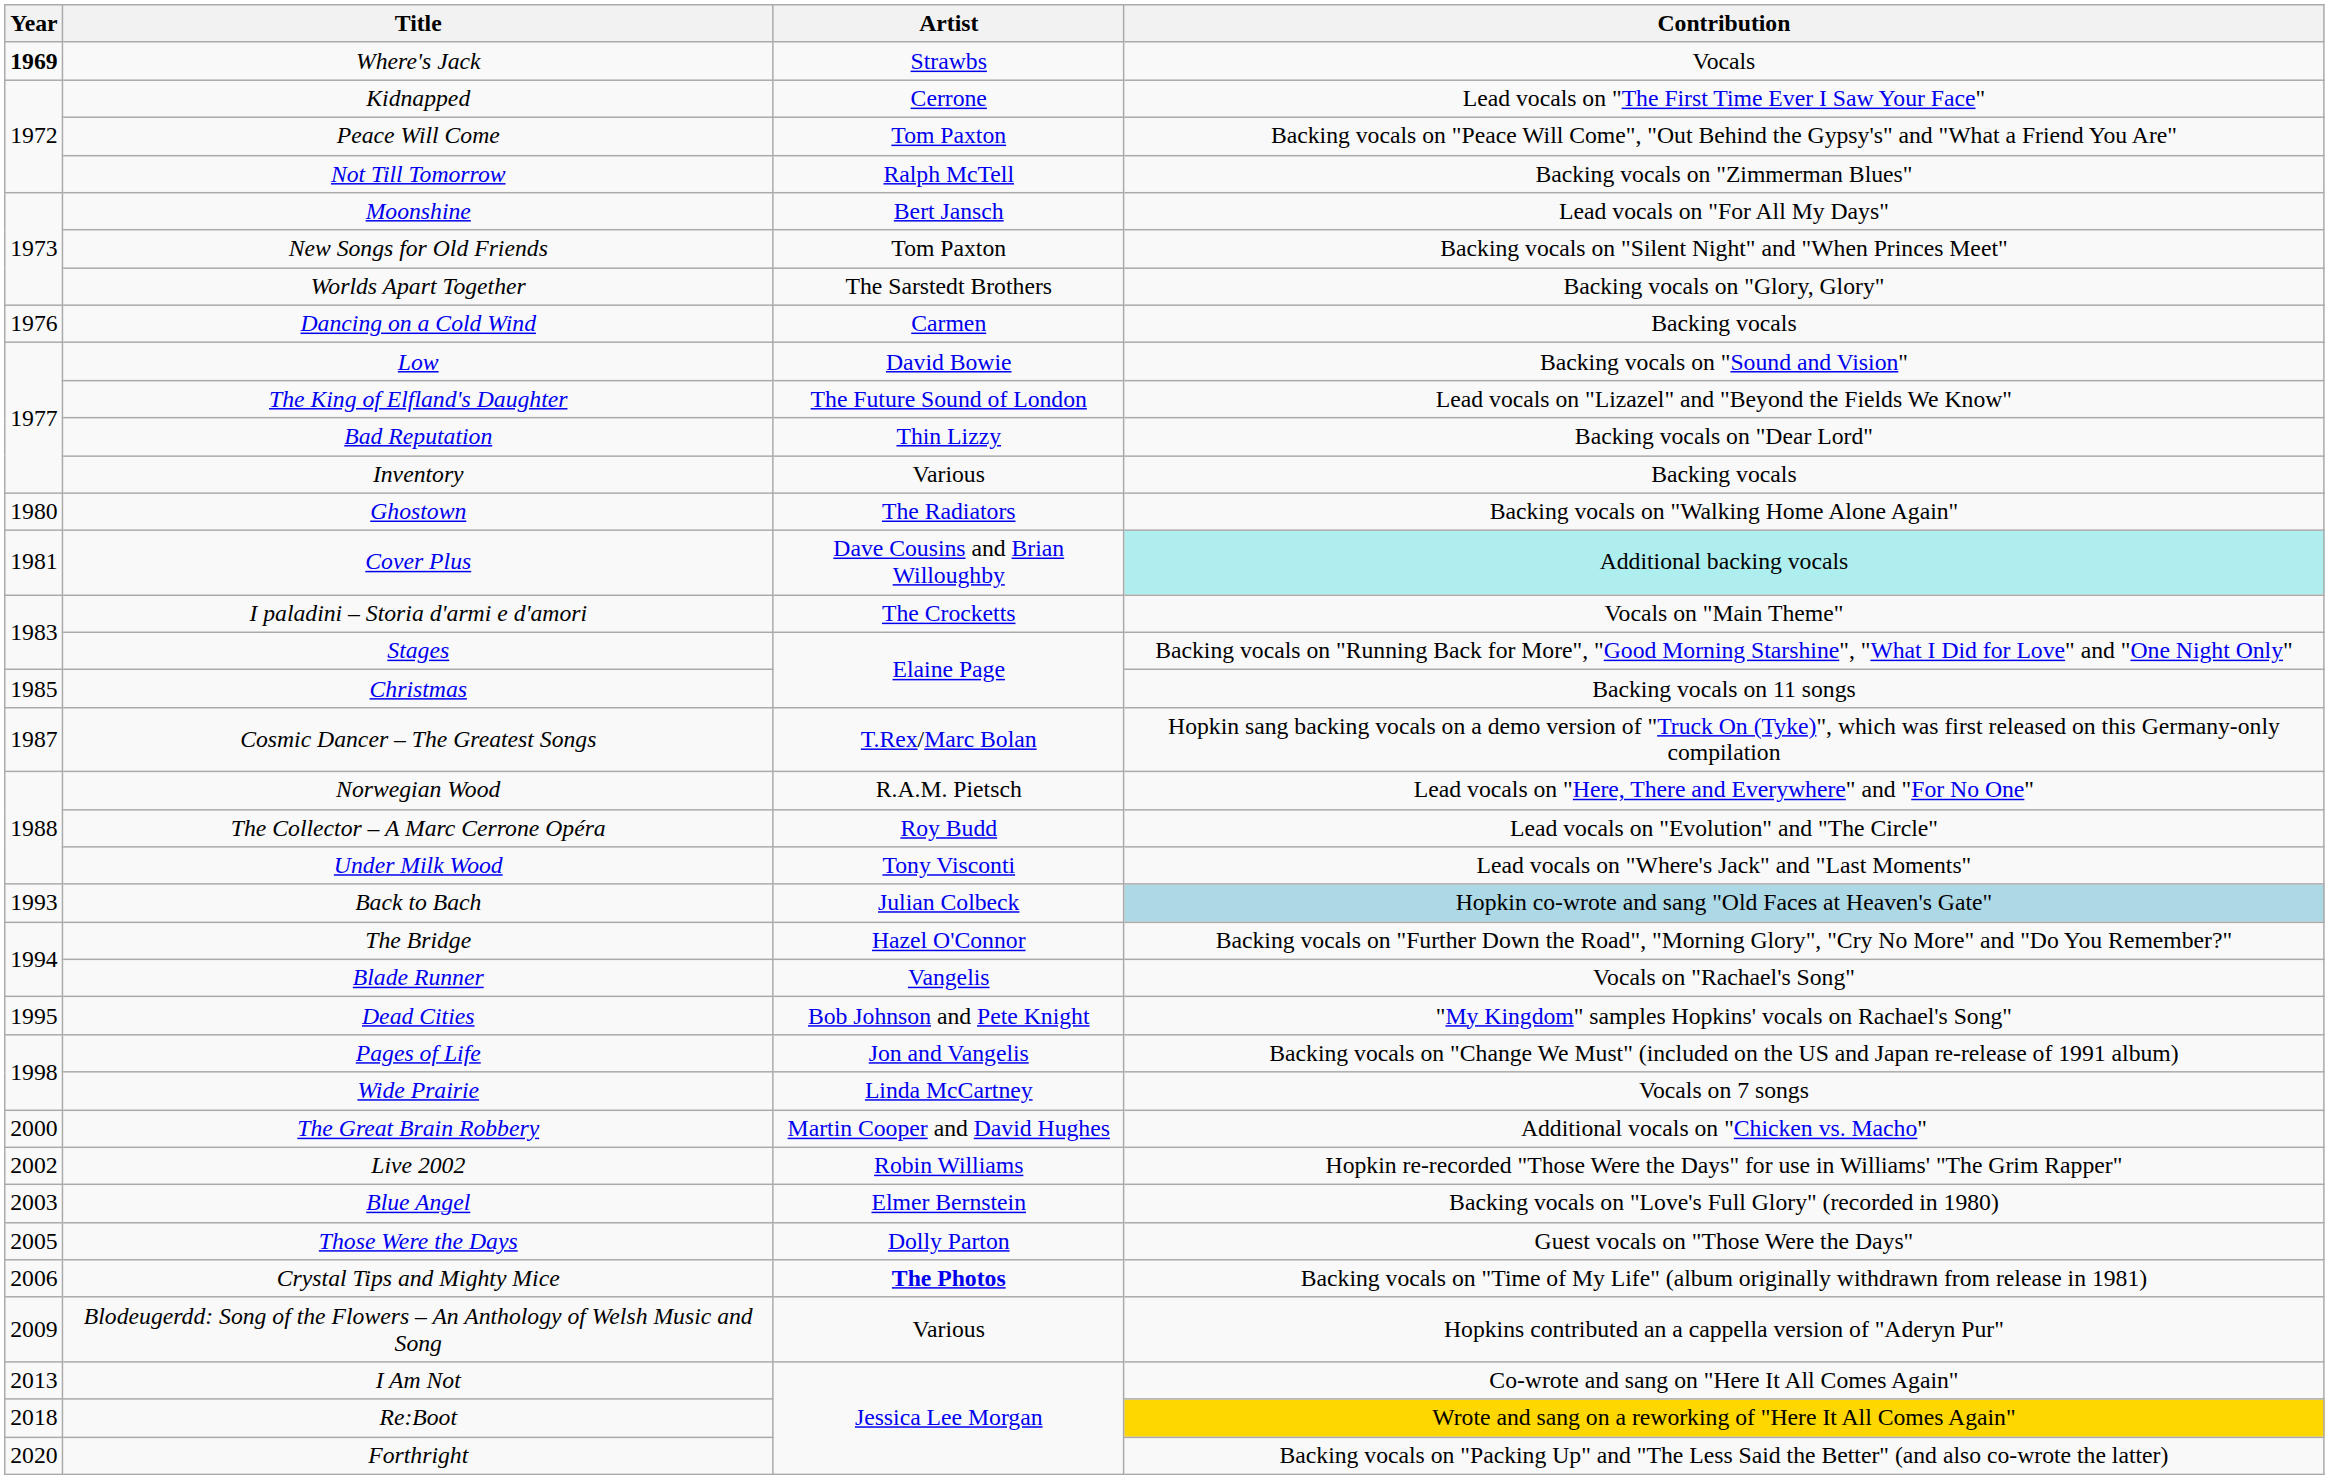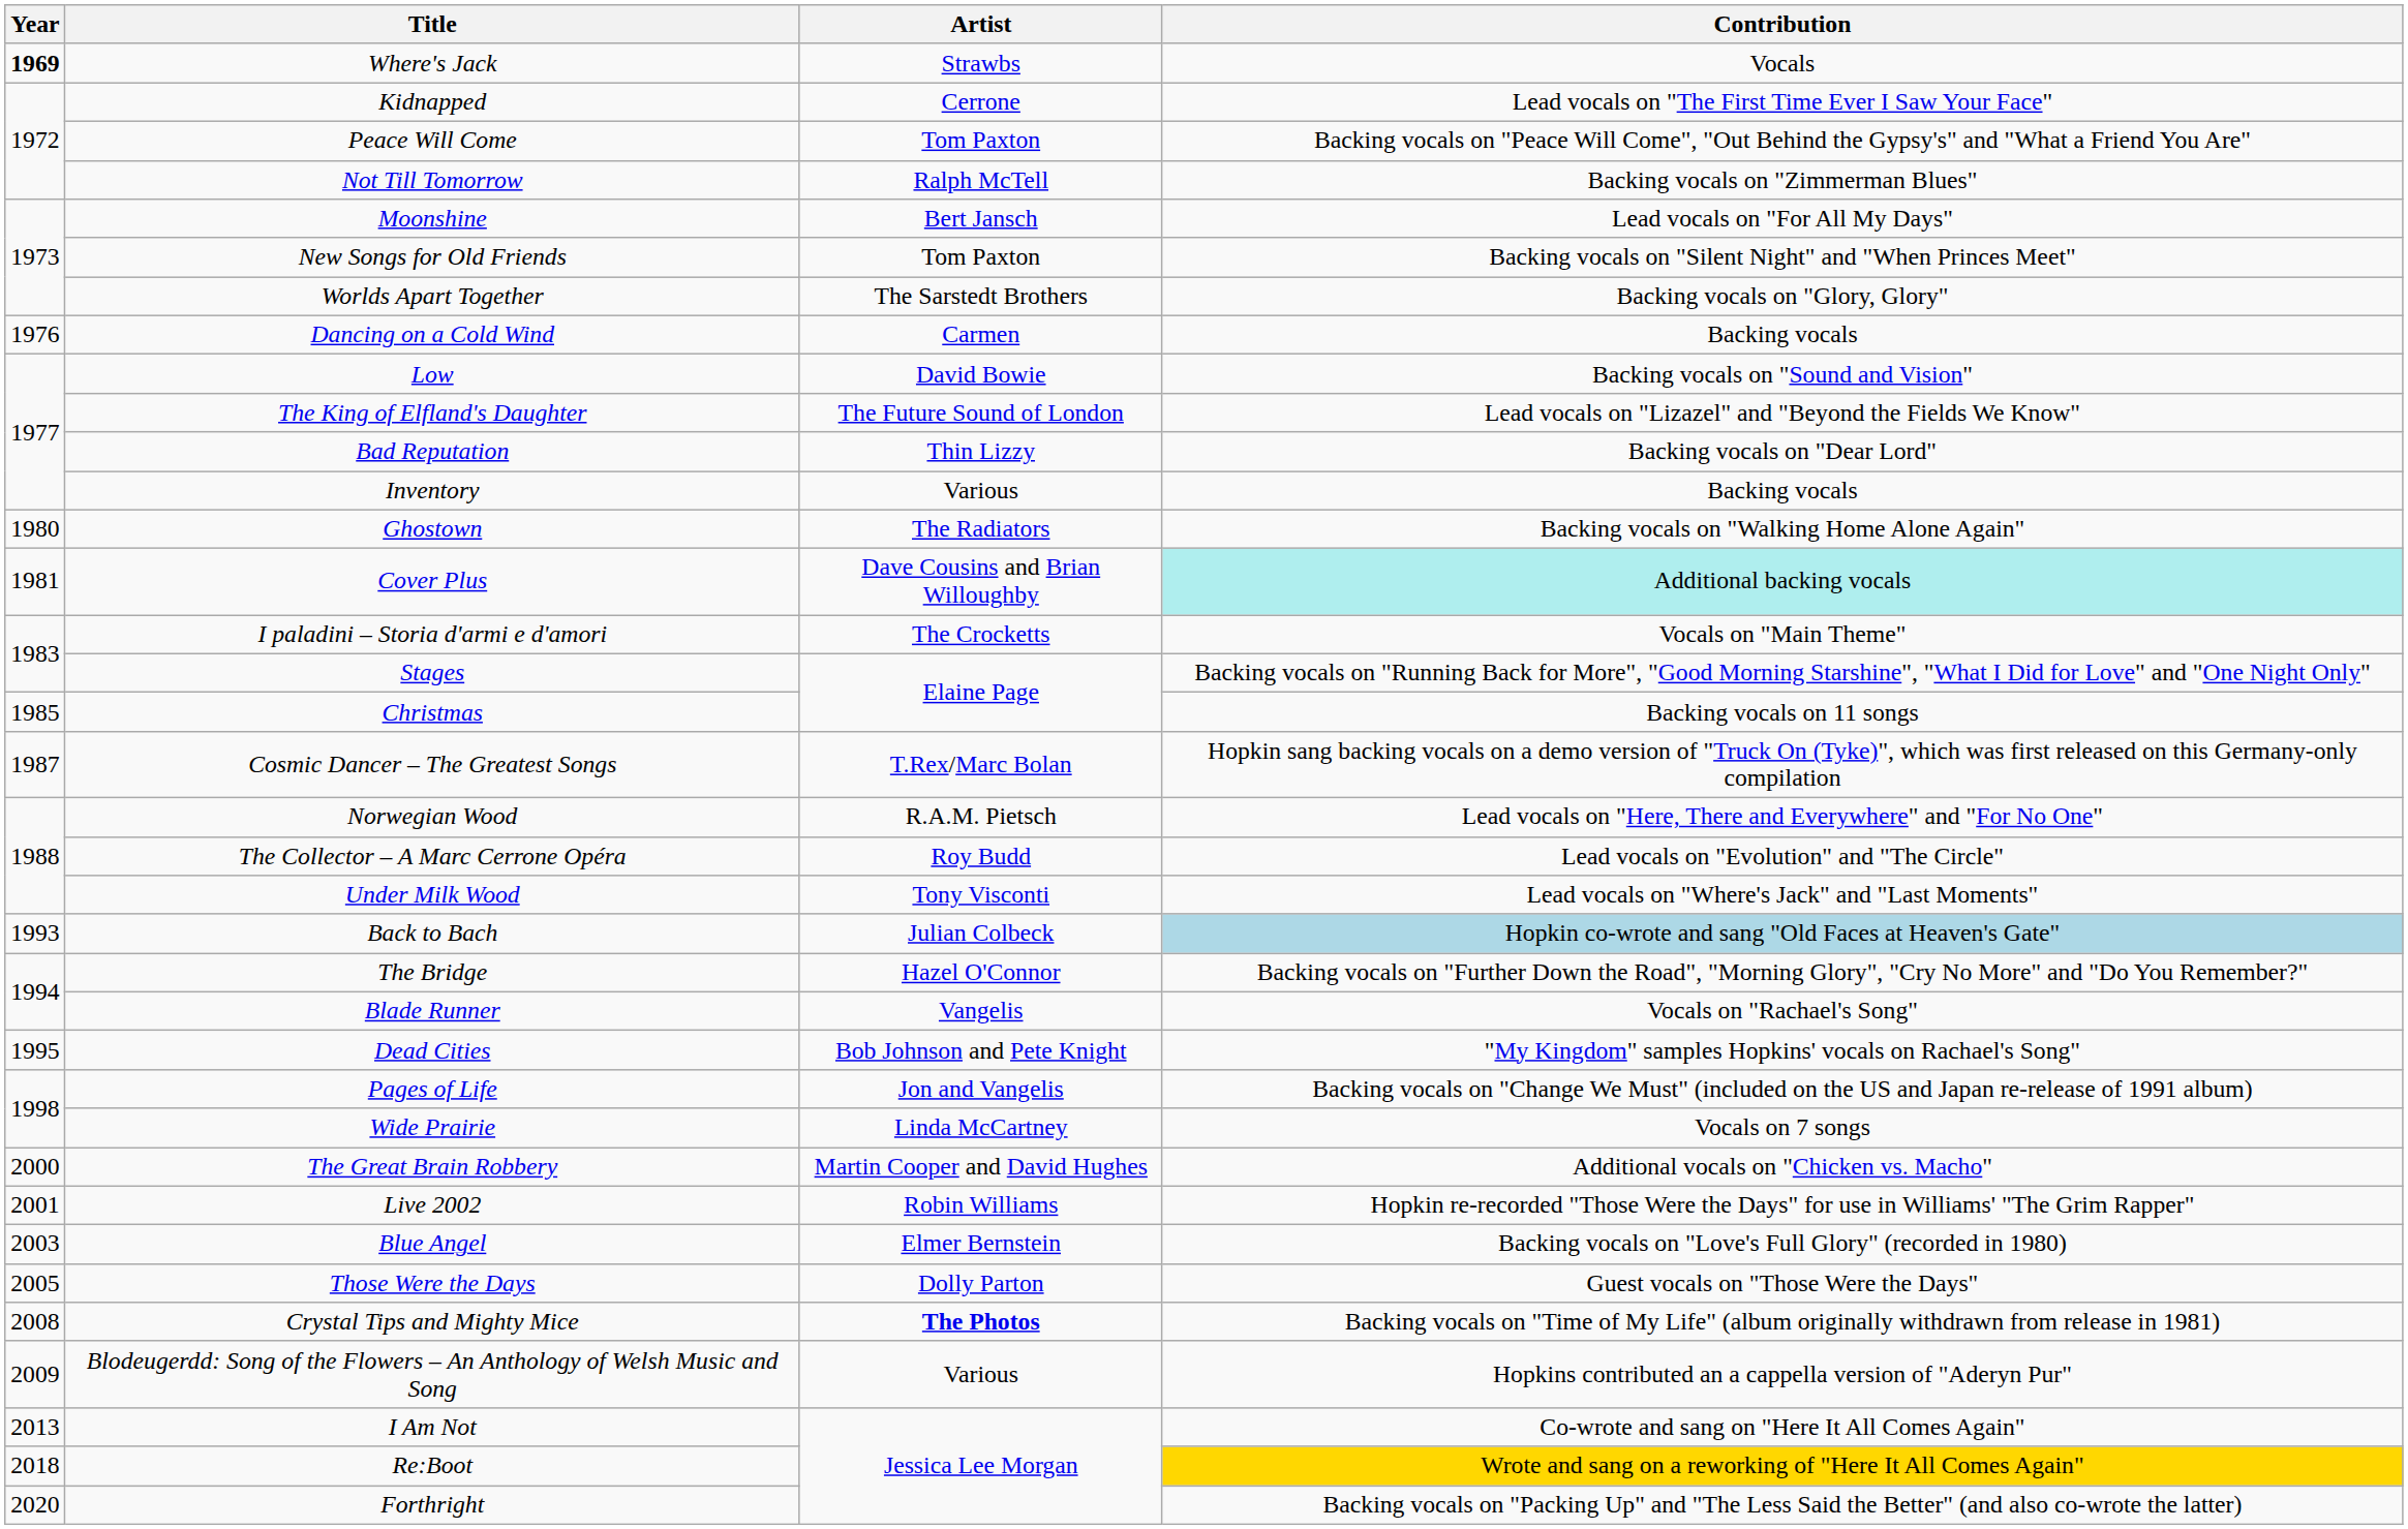 <table class="wikitable" style="text-align:center">
 <tr>
 <th>Year</th>
 <th>Title</th>
 <th>Artist</th>
 <th>Contribution</th>
 </tr>
 <tr>
 <td><strong>1969</strong></td>
 <td><em>Where's Jack</em></td>
 <td><a href='#'>Strawbs</a></td>
 <td>Vocals</td>
 </tr>
 <tr>
 <td rowspan="3">1972</td>
 <td><em>Kidnapped</em></td>
 <td><a href='#'>Cerrone</a></td>
 <td>Lead vocals on "<a href='#'>The First Time Ever I Saw Your Face</a>"</td>
 </tr>
 <tr>
 <td><em>Peace Will Come</em></td>
 <td><a href='#'>Tom Paxton</a></td>
 <td>Backing vocals on "Peace Will Come", "Out Behind the Gypsy's" and "What a Friend You Are"</td>
 </tr>
 <tr>
 <td><em><a href='#'>Not Till Tomorrow</a></em></td>
 <td><a href='#'>Ralph McTell</a></td>
 <td>Backing vocals on "Zimmerman Blues"</td>
 </tr>
 <tr>
 <td rowspan="3">1973</td>
 <td><em><a href='#'>Moonshine</a></em></td>
 <td><a href='#'>Bert Jansch</a></td>
 <td>Lead vocals on "For All My Days"</td>
 </tr>
 <tr>
 <td><em>New Songs for Old Friends</em></td>
 <td>Tom Paxton</td>
 <td>Backing vocals on "Silent Night" and "When Princes Meet"</td>
 </tr>
 <tr>
 <td><em>Worlds Apart Together</em></td>
 <td>The Sarstedt Brothers</td>
 <td>Backing vocals on "Glory, Glory"</td>
 </tr>
 <tr>
 <td>1976</td>
 <td><em><a href='#'>Dancing on a Cold Wind</a></em></td>
 <td><a href='#'>Carmen</a></td>
 <td>Backing vocals</td>
 </tr>
 <tr>
 <td rowspan="4">1977</td>
 <td><em><a href='#'>Low</a></em></td>
 <td><a href='#'>David Bowie</a></td>
 <td>Backing vocals on "<a href='#'>Sound and Vision</a>"</td>
 </tr>
 <tr>
 <td><em><a href='#'>The King of Elfland's Daughter</a></em></td>
 <td><a href='#'>The Future Sound of London</a></td>
 <td>Lead vocals on "Lizazel" and "Beyond the Fields We Know"</td>
 </tr>
 <tr>
 <td><em><a href='#'>Bad Reputation</a></em></td>
 <td><a href='#'>Thin Lizzy</a></td>
 <td>Backing vocals on "Dear Lord"</td>
 </tr>
 <tr>
 <td><em>Inventory</em></td>
 <td>Various</td>
 <td>Backing vocals</td>
 </tr>
 <tr>
 <td>1980</td>
 <td><em><a href='#'>Ghostown</a></em></td>
 <td><a href='#'>The Radiators</a></td>
 <td>Backing vocals on "Walking Home Alone Again"</td>
 </tr>
 <tr>
 <td>1981</td>
 <td><em><a href='#'>Cover Plus</a></em></td>
 <td><a href='#'>Dave Cousins</a> and <a href='#'>Brian Willoughby</a></td>
 <td style="background: paleturquoise;">Additional backing vocals</td>
 </tr>
 <tr>
 <td rowspan="2">1983</td>
 <td><em>I paladini – Storia d'armi e d'amori</em></td>
 <td><a href='#'>The Crocketts</a></td>
 <td>Vocals on "Main Theme"</td>
 </tr>
 <tr>
 <td><em><a href='#'>Stages</a></em></td>
 <td rowspan="2"><a href='#'>Elaine Page</a></td>
 <td>Backing vocals on "Running Back for More", "<a href='#'>Good Morning Starshine</a>", "<a href='#'>What I Did for Love</a>" and "<a href='#'>One Night Only</a>"</td>
 </tr>
 <tr>
 <td>1985</td>
 <td><em><a href='#'>Christmas</a></em></td>
 <td>Backing vocals on 11 songs</td>
 </tr>
 <tr>
 <td>1987</td>
 <td><em>Cosmic Dancer – The Greatest Songs</em></td>
 <td><a href='#'>T.Rex</a>/<a href='#'>Marc Bolan</a></td>
 <td>Hopkin sang backing vocals on a demo version of "<a href='#'>Truck On (Tyke)</a>", which was first released on this Germany-only compilation</td>
 </tr>
 <tr>
 <td rowspan="3">1988</td>
 <td><em>Norwegian Wood</em></td>
 <td>R.A.M. Pietsch</td>
 <td>Lead vocals on "<a href='#'>Here, There and Everywhere</a>" and "<a href='#'>For No One</a>"</td>
 </tr>
 <tr>
 <td><em>The Collector – A Marc Cerrone Opéra</em></td>
 <td><a href='#'>Roy Budd</a></td>
 <td>Lead vocals on "Evolution" and "The Circle"</td>
 </tr>
 <tr>
 <td><em><a href='#'>Under Milk Wood</a></em></td>
 <td><a href='#'>Tony Visconti</a></td>
 <td>Lead vocals on "Where's Jack" and "Last Moments"</td>
 </tr>
 <tr>
 <td>1993</td>
 <td><em>Back to Bach</em></td>
 <td><a href='#'>Julian Colbeck</a></td>
 <td style="background: lightblue;">Hopkin co-wrote and sang "Old Faces at Heaven's Gate"</td>
 </tr>
 <tr>
 <td rowspan="2">1994</td>
 <td><em>The Bridge</em></td>
 <td><a href='#'>Hazel O'Connor</a></td>
 <td>Backing vocals on "Further Down the Road", "Morning Glory", "Cry No More" and "Do You Remember?"</td>
 </tr>
 <tr>
 <td><em><a href='#'>Blade Runner</a></em></td>
 <td><a href='#'>Vangelis</a></td>
 <td>Vocals on "Rachael's Song"</td>
 </tr>
 <tr>
 <td>1995</td>
 <td><em><a href='#'>Dead Cities</a></em></td>
 <td><a href='#'>Bob Johnson</a> and <a href='#'>Pete Knight</a></td>
 <td>"<a href='#'>My Kingdom</a>" samples Hopkins' vocals on Rachael's Song"</td>
 </tr>
 <tr>
 <td rowspan="2">1998</td>
 <td><em><a href='#'>Pages of Life</a></em></td>
 <td><a href='#'>Jon and Vangelis</a></td>
 <td>Backing vocals on "Change We Must" (included on the US and Japan re-release of 1991 album)</td>
 </tr>
 <tr>
 <td><em><a href='#'>Wide Prairie</a></em></td>
 <td><a href='#'>Linda McCartney</a></td>
 <td>Vocals on 7 songs</td>
 </tr>
 <tr>
 <td>2000</td>
 <td><em><a href='#'>The Great Brain Robbery</a></em></td>
 <td><a href='#'>Martin Cooper</a> and <a href='#'>David Hughes</a></td>
 <td>Additional vocals on "<a href='#'>Chicken vs. Macho</a>"</td>
 </tr>
 <tr>
-<td>2002</td>
+<td>2001</td>
 <td><em>Live 2002</em></td>
 <td><a href='#'>Robin Williams</a></td>
 <td>Hopkin re-recorded "Those Were the Days" for use in Williams' "The Grim Rapper"</td>
 </tr>
 <tr>
 <td>2003</td>
 <td><em><a href='#'>Blue Angel</a></em></td>
 <td><a href='#'>Elmer Bernstein</a></td>
 <td>Backing vocals on "Love's Full Glory" (recorded in 1980)</td>
 </tr>
 <tr>
 <td>2005</td>
 <td><em><a href='#'>Those Were the Days</a></em></td>
 <td><a href='#'>Dolly Parton</a></td>
 <td>Guest vocals on "Those Were the Days"</td>
 </tr>
 <tr>
-<td>2006</td>
+<td>2008</td>
 <td><em>Crystal Tips and Mighty Mice</em></td>
 <td><strong><a href='#'>The Photos</a></strong></td>
 <td>Backing vocals on "Time of My Life" (album originally withdrawn from release in 1981)</td>
 </tr>
 <tr>
 <td>2009</td>
 <td><em>Blodeugerdd: Song of the Flowers – An Anthology of Welsh Music and Song</em></td>
 <td>Various</td>
 <td>Hopkins contributed an a cappella version of "Aderyn Pur"</td>
 </tr>
 <tr>
 <td>2013</td>
 <td><em>I Am Not</em></td>
 <td rowspan="3"><a href='#'>Jessica Lee Morgan</a></td>
 <td>Co-wrote and sang on "Here It All Comes Again"</td>
 </tr>
 <tr>
 <td>2018</td>
 <td><em>Re:Boot</em></td>
 <td style="background: gold;">Wrote and sang on a reworking of "Here It All Comes Again"</td>
 </tr>
 <tr>
 <td>2020</td>
 <td><em>Forthright</em></td>
 <td>Backing vocals on "Packing Up" and "The Less Said the Better" (and also co-wrote the latter)</td>
 </tr>
 </table>
